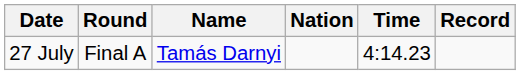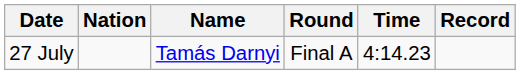 <table class=wikitable style=text-align:center>
 <tr>
 <th>Date</th>
+<th>Nation</th>
+<th>Name</th>
 <th>Round</th>
-<th>Name</th>
-<th>Nation</th>
 <th>Time</th>
 <th>Record</th>
 </tr>
 <tr>
 <td>27 July</td>
+<td></td>
+<td align=left><a href='#'>Tamás Darnyi</a></td>
 <td>Final A</td>
-<td align=left><a href='#'>Tamás Darnyi</a></td>
-<td></td>
 <td>4:14.23</td>
 <td></td>
 </tr>
 </table>
